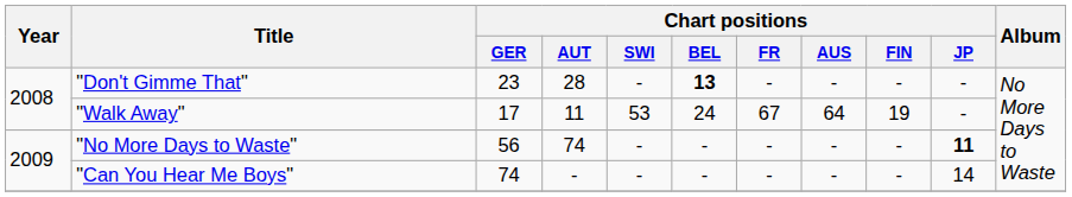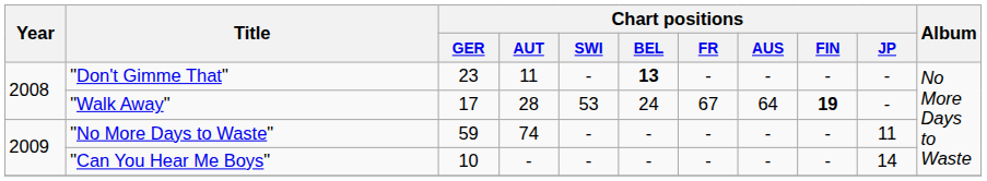 <table class="wikitable">
 <tr>
 <th style="width:3em;" rowspan="2">Year</th>
 <th style="width:22em;" rowspan="2">Title</th>
 <th colspan="8">Chart positions</th>
 <th rowspan="2">Album</th>
 </tr>
 <tr bgcolor="#dddddd">
 <th style="width:3em;"><small> <a href='#'>GER</a></small></th>
 <th style="width:3em;"><small> <a href='#'>AUT</a></small></th>
 <th style="width:3em;"><small> <a href='#'>SWI</a></small></th>
 <th style="width:3em;"><small> <a href='#'>BEL</a></small></th>
 <th style="width:3em;"><small> <a href='#'>FR</a></small></th>
 <th style="width:3em;"><small> <a href='#'>AUS</a></small></th>
 <th style="width:3em;"><small> <a href='#'>FIN</a></small></th>
 <th style="width:3em;"><small> <a href='#'>JP</a></small></th>
 </tr>
 <tr>
 <td rowspan="2">2008</td>
 <td>"<a href='#'>Don't Gimme That</a>"</td>
 <td align="center" >23</td>
-<td align="center" >28</td>
+<td align="center" >11</td>
 <td align="center" >-</td>
 <td align="center" ><strong>13</strong></td>
 <td align="center" >-</td>
 <td align="center" >-</td>
 <td align="center" >-</td>
 <td align="center" >-</td>
 <td rowspan="4"><em>No More Days to Waste</em></td>
 </tr>
 <tr>
 <td>"<a href='#'>Walk Away</a>"</td>
 <td align="center" >17</td>
-<td align="center" >11</td>
+<td align="center" >28</td>
 <td align="center" >53</td>
 <td align="center" >24</td>
 <td align="center" >67</td>
 <td align="center" >64</td>
-<td align="center" >19</td>
+<td align="center" ><strong>19</strong></td>
 <td align="center" >-</td>
 </tr>
 <tr>
 <td rowspan="2">2009</td>
 <td>"<a href='#'>No More Days to Waste</a>"</td>
-<td align="center" >56</td>
+<td align="center" >59</td>
 <td align="center" >74</td>
 <td align="center" >-</td>
 <td align="center" >-</td>
 <td align="center" >-</td>
 <td align="center" >-</td>
 <td align="center" >-</td>
-<td align="center" ><strong>11</strong></td>
+<td align="center" >11</td>
 </tr>
 <tr>
 <td>"<a href='#'>Can You Hear Me Boys</a>"</td>
-<td align="center" >74</td>
+<td align="center" >10</td>
 <td align="center" >-</td>
 <td align="center" >-</td>
 <td align="center" >-</td>
 <td align="center" >-</td>
 <td align="center" >-</td>
 <td align="center" >-</td>
 <td align="center" >14</td>
 </tr>
 <tr>
 </tr>
 </table>
